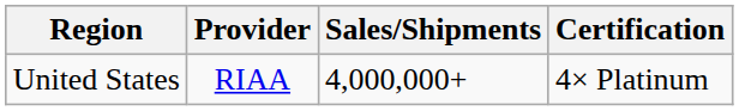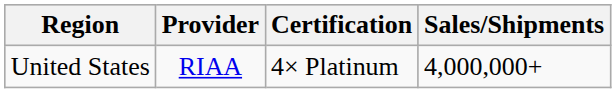 <table class="wikitable">
 <tr>
 <th>Region</th>
 <th>Provider</th>
+<th>Certification</th>
 <th>Sales/Shipments</th>
-<th>Certification</th>
 </tr>
 <tr>
 <td>United States</td>
 <td style="text-align:center;"><a href='#'>RIAA</a></td>
+<td>4× Platinum</td>
 <td>4,000,000+</td>
-<td>4× Platinum</td>
 </tr>
 </table>
